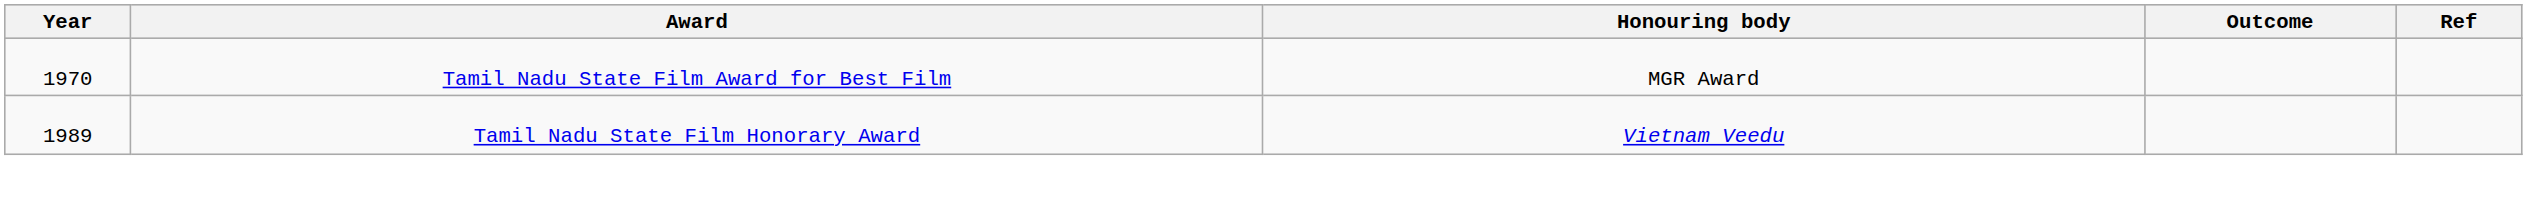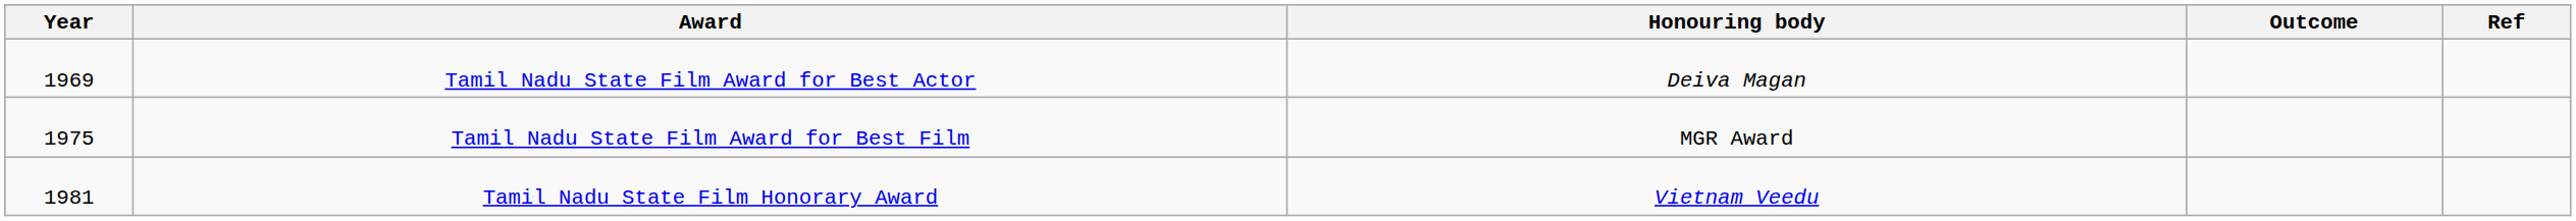 <table class="wikitable sortable" style="width:100%;">
 <tr>
 <th width="5%">Year</th>
 <th style="width:45%;">Award</th>
 <th style="width:35%;">Honouring body</th>
 <th style="width:10%;">Outcome</th>
 <th style="width:5%;">Ref</th>
 </tr>
 <tr>
-<td style="text-align:center;"><br>1970</td>
+<td style="text-align:center;"><br>1969</td>
+<td style="text-align:center;"><br><a href='#'>Tamil Nadu State Film Award for Best Actor</a></td>
+<td style="text-align:center;"><br><em>Deiva Magan</em></td>
+<td></td>
+<td></td>
+</tr>
+<tr>
+<td style="text-align:center;"><br>1975</td>
 <td style="text-align:center;"><br><a href='#'>Tamil Nadu State Film Award for Best Film</a></td>
 <td style="text-align:center;"><br>MGR Award</td>
 <td></td>
 <td></td>
 </tr>
 <tr>
-<td style="text-align:center;"><br>1989</td>
+<td style="text-align:center;"><br>1981</td>
 <td style="text-align:center;"><br><a href='#'>Tamil Nadu State Film Honorary Award</a></td>
 <td style="text-align:center;"><br><em><a href='#'>Vietnam Veedu</a></em></td>
 <td></td>
 <td></td>
 </tr>
 </table>
